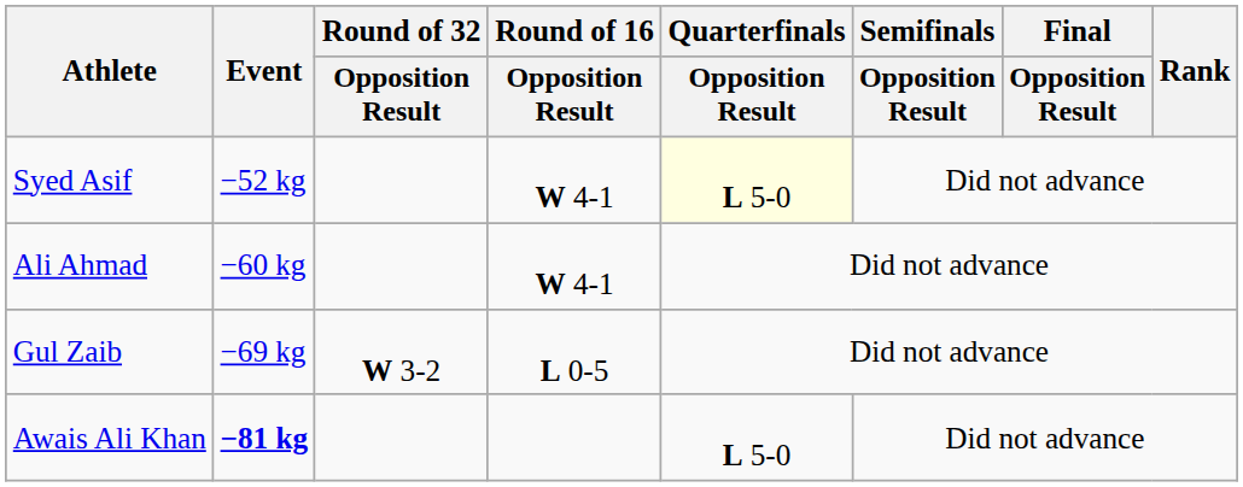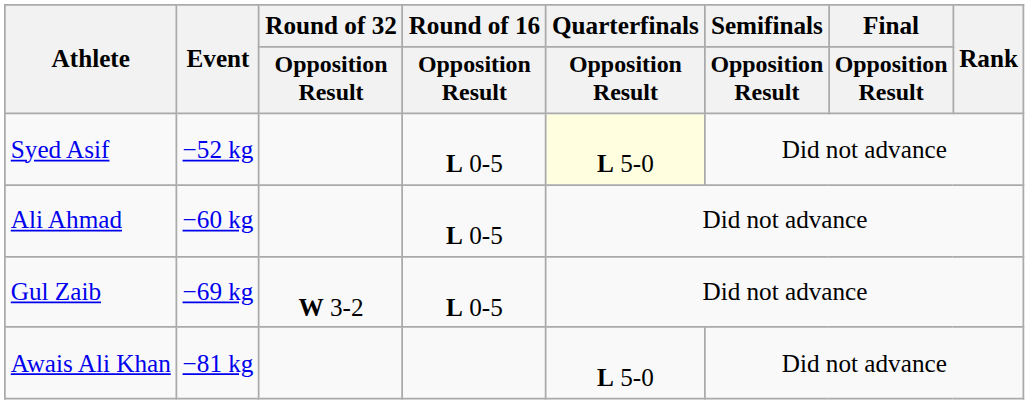 <table class="wikitable" style="font-size:90%;">
 <tr>
 <th rowspan=2>Athlete</th>
 <th rowspan=2>Event</th>
 <th>Round of 32</th>
 <th>Round of 16</th>
 <th>Quarterfinals</th>
 <th>Semifinals</th>
 <th>Final</th>
 <th rowspan=2>Rank</th>
 </tr>
 <tr style="font-size:95%">
 <th>Opposition<br>Result</th>
 <th>Opposition<br>Result</th>
 <th>Opposition<br>Result</th>
 <th>Opposition<br>Result</th>
 <th>Opposition<br>Result</th>
 </tr>
 <tr align=center>
 <td align=left><a href='#'>Syed Asif</a></td>
 <td align=left><a href='#'>−52 kg</a></td>
 <td></td>
-<td><br><strong>W</strong> 4-1</td>
+<td><br><strong>L</strong> 0-5</td>
 <td style="background: lightyellow;"><br><strong>L</strong> 5-0</td>
 <td colspan="3">Did not advance</td>
 </tr>
 <tr align=center>
 <td align=left><a href='#'>Ali Ahmad</a></td>
 <td align=left><a href='#'>−60 kg</a></td>
 <td></td>
-<td><br><strong>W</strong> 4-1</td>
+<td><br><strong>L</strong> 0-5</td>
 <td colspan="4">Did not advance</td>
 </tr>
 <tr align=center>
 <td align=left><a href='#'>Gul Zaib</a></td>
 <td align=left><a href='#'>−69 kg</a></td>
 <td><br><strong>W</strong> 3-2</td>
 <td><br><strong>L</strong> 0-5</td>
 <td colspan="4">Did not advance</td>
 </tr>
 <tr align=center>
 <td align=left><a href='#'>Awais Ali Khan</a></td>
-<td align=left><strong><a href='#'>−81 kg</a></strong></td>
+<td align=left><a href='#'>−81 kg</a></td>
 <td></td>
 <td></td>
 <td><br><strong>L</strong> 5-0</td>
 <td colspan="3">Did not advance</td>
 </tr>
 </table>
